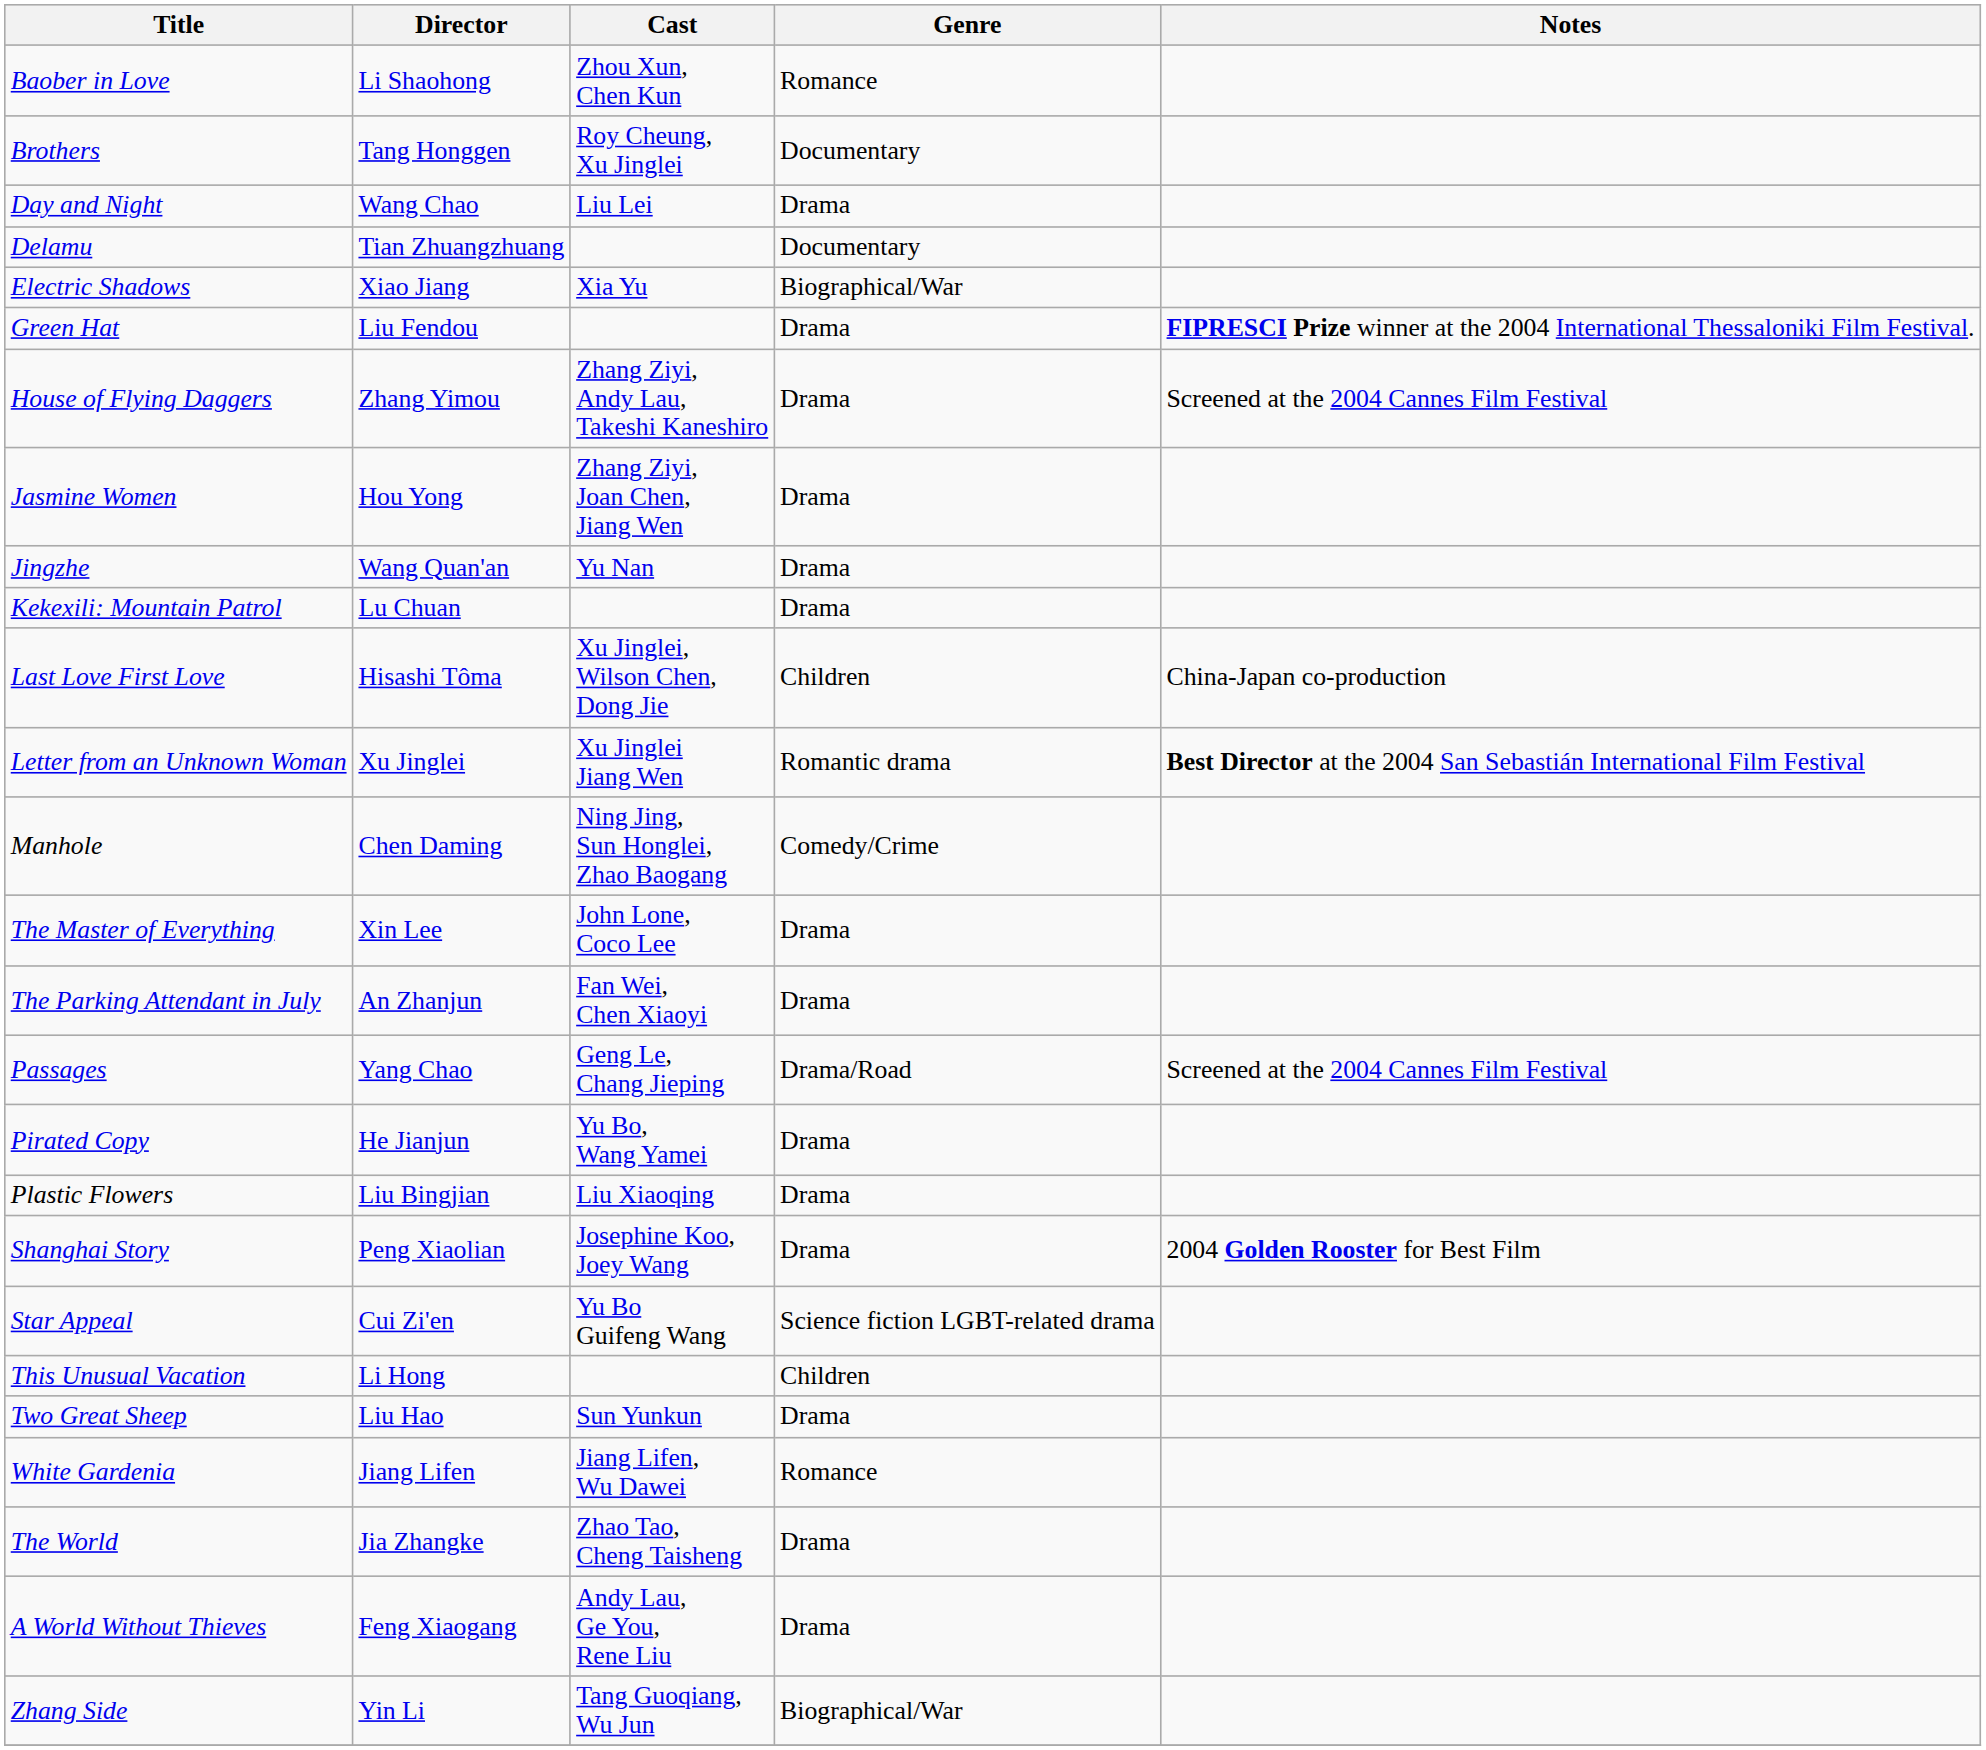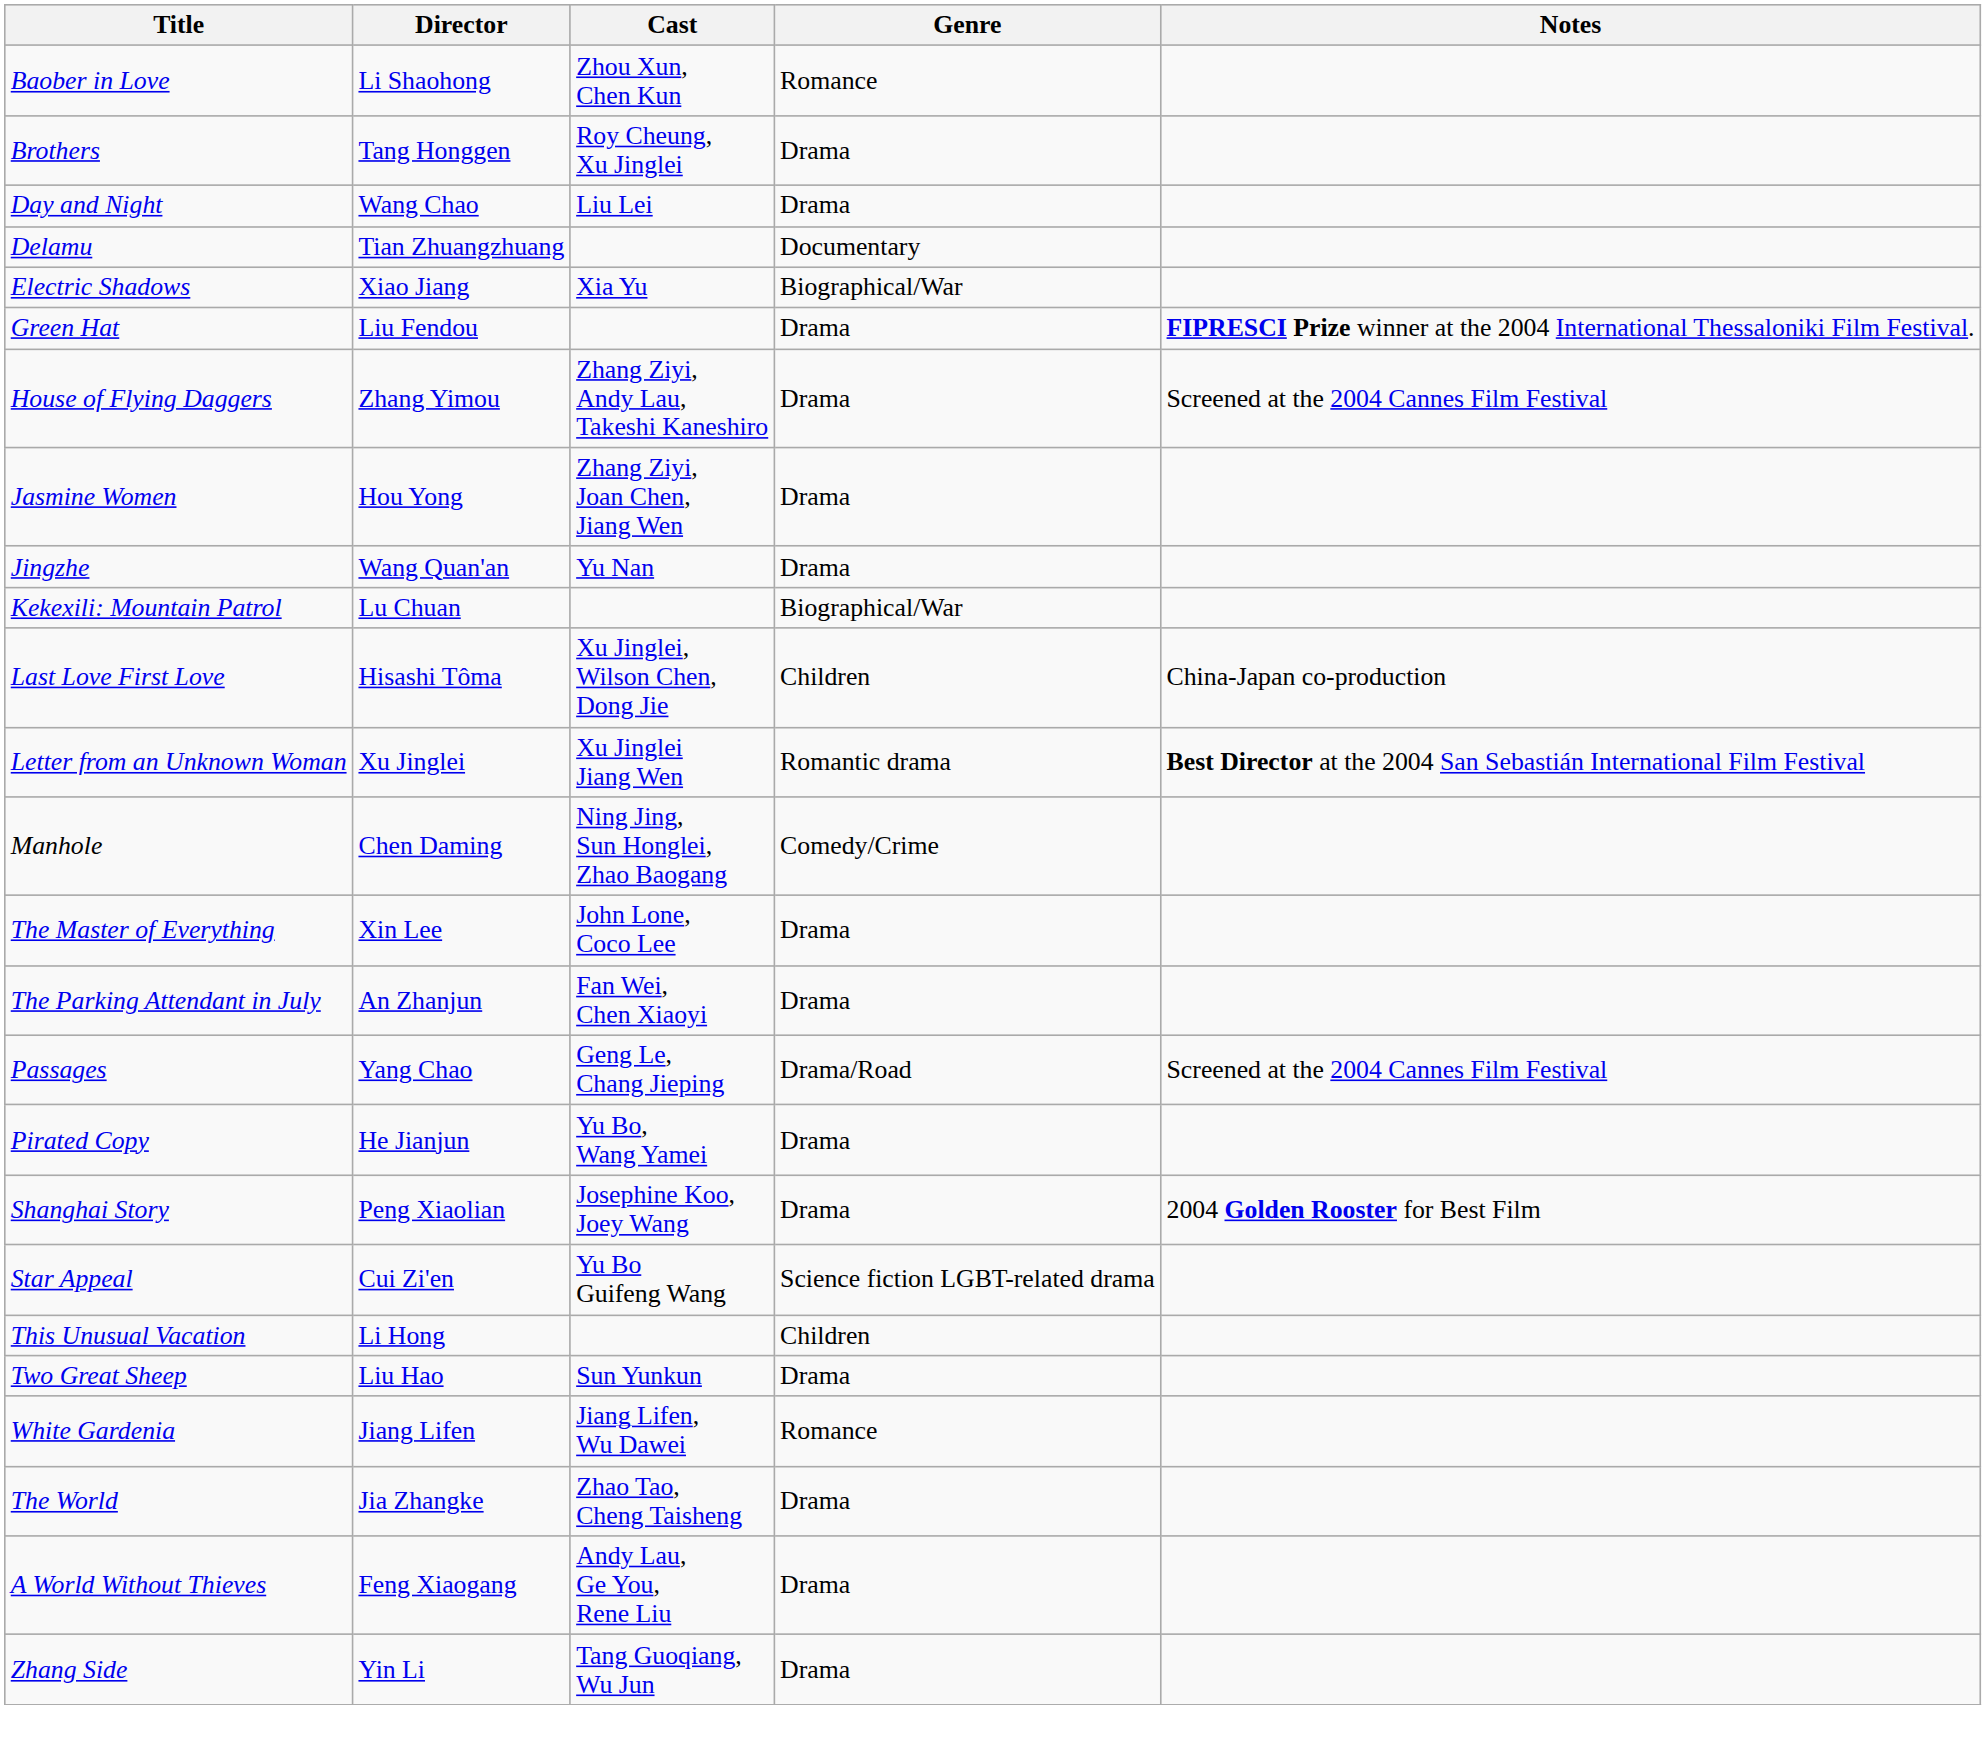 <table class="wikitable sortable">
 <tr>
 <th>Title</th>
 <th>Director</th>
 <th>Cast</th>
 <th>Genre</th>
 <th>Notes</th>
 </tr>
 <tr>
 <td><em><a href='#'>Baober in Love</a></em></td>
 <td><a href='#'>Li Shaohong</a></td>
 <td><a href='#'>Zhou Xun</a>,<br><a href='#'>Chen Kun</a></td>
 <td>Romance</td>
 <td></td>
 </tr>
 <tr>
 <td><em><a href='#'>Brothers</a></em></td>
 <td><a href='#'>Tang Honggen</a></td>
 <td><a href='#'>Roy Cheung</a>,<br><a href='#'>Xu Jinglei</a></td>
-<td>Documentary</td>
+<td>Drama</td>
 <td></td>
 </tr>
 <tr>
 <td><em><a href='#'>Day and Night</a></em></td>
 <td><a href='#'>Wang Chao</a></td>
 <td><a href='#'>Liu Lei</a></td>
 <td>Drama</td>
 <td></td>
 </tr>
 <tr>
 <td><em><a href='#'>Delamu</a></em></td>
 <td><a href='#'>Tian Zhuangzhuang</a></td>
 <td></td>
 <td>Documentary</td>
 <td></td>
 </tr>
 <tr>
 <td><em><a href='#'>Electric Shadows</a></em></td>
 <td><a href='#'>Xiao Jiang</a></td>
 <td><a href='#'>Xia Yu</a></td>
 <td>Biographical/War</td>
 <td></td>
 </tr>
 <tr>
 <td><em><a href='#'>Green Hat</a></em></td>
 <td><a href='#'>Liu Fendou</a></td>
 <td></td>
 <td>Drama</td>
 <td><strong><a href='#'>FIPRESCI</a> Prize</strong> winner at the 2004 <a href='#'>International Thessaloniki Film Festival</a>.</td>
 </tr>
 <tr>
 <td><em><a href='#'>House of Flying Daggers</a></em></td>
 <td><a href='#'>Zhang Yimou</a></td>
 <td><a href='#'>Zhang Ziyi</a>,<br><a href='#'>Andy Lau</a>,<br><a href='#'>Takeshi Kaneshiro</a></td>
 <td>Drama</td>
 <td>Screened at the <a href='#'>2004 Cannes Film Festival</a></td>
 </tr>
 <tr>
 <td><em><a href='#'>Jasmine Women</a></em></td>
 <td><a href='#'>Hou Yong</a></td>
 <td><a href='#'>Zhang Ziyi</a>,<br><a href='#'>Joan Chen</a>,<br><a href='#'>Jiang Wen</a></td>
 <td>Drama</td>
 <td></td>
 </tr>
 <tr>
 <td><em><a href='#'>Jingzhe</a></em></td>
 <td><a href='#'>Wang Quan'an</a></td>
 <td><a href='#'>Yu Nan</a></td>
 <td>Drama</td>
 <td></td>
 </tr>
 <tr>
 <td><em><a href='#'>Kekexili: Mountain Patrol</a></em></td>
 <td><a href='#'>Lu Chuan</a></td>
 <td></td>
-<td>Drama</td>
+<td>Biographical/War</td>
 <td></td>
 </tr>
 <tr>
 <td><em><a href='#'>Last Love First Love</a></em></td>
 <td><a href='#'>Hisashi Tôma</a></td>
 <td><a href='#'>Xu Jinglei</a>,<br><a href='#'>Wilson Chen</a>,<br><a href='#'>Dong Jie</a></td>
 <td>Children</td>
 <td>China-Japan co-production</td>
 </tr>
 <tr>
 <td><em><a href='#'>Letter from an Unknown Woman</a></em></td>
 <td><a href='#'>Xu Jinglei</a></td>
 <td><a href='#'>Xu Jinglei</a><br><a href='#'>Jiang Wen</a></td>
 <td>Romantic drama</td>
 <td><strong>Best Director</strong> at the 2004 <a href='#'>San Sebastián International Film Festival</a></td>
 </tr>
 <tr>
 <td><em>Manhole</em></td>
 <td><a href='#'>Chen Daming</a></td>
 <td><a href='#'>Ning Jing</a>,<br><a href='#'>Sun Honglei</a>,<br><a href='#'>Zhao Baogang</a></td>
 <td>Comedy/Crime</td>
 <td></td>
 </tr>
 <tr>
 <td><em><a href='#'>The Master of Everything</a></em></td>
 <td><a href='#'>Xin Lee</a></td>
 <td><a href='#'>John Lone</a>,<br><a href='#'>Coco Lee</a></td>
 <td>Drama</td>
 <td></td>
 </tr>
 <tr>
 <td><em><a href='#'>The Parking Attendant in July</a></em></td>
 <td><a href='#'>An Zhanjun</a></td>
 <td><a href='#'>Fan Wei</a>,<br><a href='#'>Chen Xiaoyi</a></td>
 <td>Drama</td>
 <td></td>
 </tr>
 <tr>
 <td><em><a href='#'>Passages</a></em></td>
 <td><a href='#'>Yang Chao</a></td>
 <td><a href='#'>Geng Le</a>,<br><a href='#'>Chang Jieping</a></td>
 <td>Drama/Road</td>
 <td>Screened at the <a href='#'>2004 Cannes Film Festival</a></td>
 </tr>
 <tr>
 <td><em><a href='#'>Pirated Copy</a></em></td>
 <td><a href='#'>He Jianjun</a></td>
 <td><a href='#'>Yu Bo</a>,<br><a href='#'>Wang Yamei</a></td>
 <td>Drama</td>
-</tr>
-<tr>
-<td><em>Plastic Flowers</em></td>
-<td><a href='#'>Liu Bingjian</a></td>
-<td><a href='#'>Liu Xiaoqing</a></td>
-<td>Drama</td>
-<td></td>
 </tr>
 <tr>
 <td><em><a href='#'>Shanghai Story</a></em></td>
 <td><a href='#'>Peng Xiaolian</a></td>
 <td><a href='#'>Josephine Koo</a>,<br><a href='#'>Joey Wang</a></td>
 <td>Drama</td>
 <td>2004 <strong><a href='#'>Golden Rooster</a></strong> for Best Film</td>
 </tr>
 <tr>
 <td><em><a href='#'>Star Appeal</a></em></td>
 <td><a href='#'>Cui Zi'en</a></td>
 <td><a href='#'>Yu Bo</a><br>Guifeng Wang</td>
 <td>Science fiction LGBT-related drama</td>
 <td></td>
 </tr>
 <tr>
 <td><em><a href='#'>This Unusual Vacation</a></em></td>
 <td><a href='#'>Li Hong</a></td>
 <td></td>
 <td>Children</td>
 <td></td>
 </tr>
 <tr>
 <td><em><a href='#'>Two Great Sheep</a></em></td>
 <td><a href='#'>Liu Hao</a></td>
 <td><a href='#'>Sun Yunkun</a></td>
 <td>Drama</td>
 <td></td>
 </tr>
 <tr>
 <td><em><a href='#'>White Gardenia</a></em></td>
 <td><a href='#'>Jiang Lifen</a></td>
 <td><a href='#'>Jiang Lifen</a>,<br><a href='#'>Wu Dawei</a></td>
 <td>Romance</td>
 <td></td>
 </tr>
 <tr>
 <td><em><a href='#'>The World</a></em></td>
 <td><a href='#'>Jia Zhangke</a></td>
 <td><a href='#'>Zhao Tao</a>,<br><a href='#'>Cheng Taisheng</a></td>
 <td>Drama</td>
 <td></td>
 </tr>
 <tr>
 <td><em><a href='#'>A World Without Thieves</a></em></td>
 <td><a href='#'>Feng Xiaogang</a></td>
 <td><a href='#'>Andy Lau</a>,<br><a href='#'>Ge You</a>,<br><a href='#'>Rene Liu</a></td>
 <td>Drama</td>
 <td></td>
 </tr>
 <tr>
 <td><em><a href='#'>Zhang Side</a></em></td>
 <td><a href='#'>Yin Li</a></td>
 <td><a href='#'>Tang Guoqiang</a>,<br><a href='#'>Wu Jun</a></td>
-<td>Biographical/War</td>
+<td>Drama</td>
 <td></td>
 </tr>
 <tr>
 </tr>
 </table>
